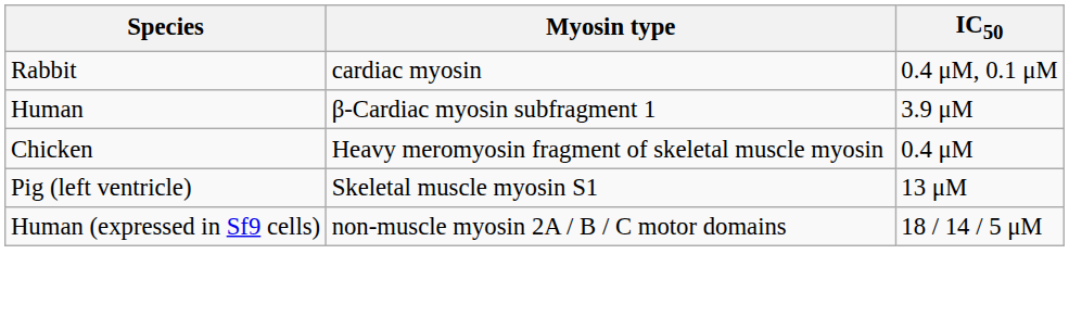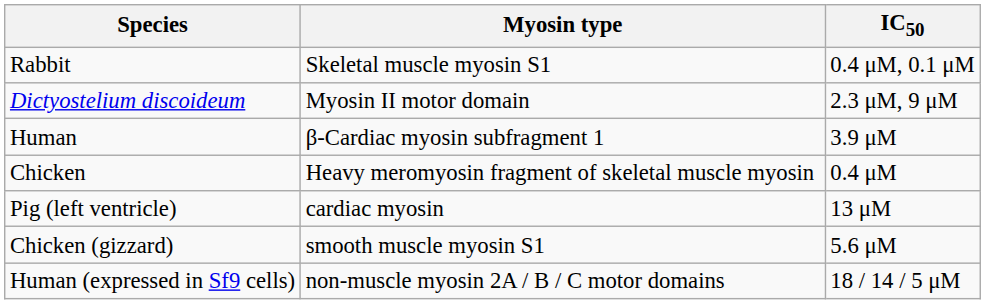 <table class="wikitable">
 <tr>
 <th>Species</th>
 <th>Myosin type</th>
 <th>IC<sub>50</sub></th>
 </tr>
 <tr>
 <td>Rabbit</td>
-<td>cardiac myosin</td>
+<td>Skeletal muscle myosin S1</td>
 <td>0.4 μM, 0.1 μM</td>
+</tr>
+<tr>
+<td><em><a href='#'>Dictyostelium discoideum</a></em></td>
+<td>Myosin II motor domain</td>
+<td>2.3 μM, 9 μM</td>
 </tr>
 <tr>
 <td>Human</td>
 <td>β-Cardiac myosin subfragment 1 </td>
 <td>3.9 μM</td>
 </tr>
 <tr>
 <td>Chicken</td>
 <td>Heavy meromyosin fragment of skeletal muscle myosin </td>
 <td>0.4 μM</td>
 </tr>
 <tr>
 <td>Pig (left ventricle)</td>
-<td>Skeletal muscle myosin S1</td>
+<td>cardiac myosin</td>
 <td>13 μM</td>
+</tr>
+<tr>
+<td>Chicken (gizzard)</td>
+<td>smooth muscle myosin S1</td>
+<td>5.6 μM</td>
 </tr>
 <tr>
 <td>Human (expressed in <a href='#'>Sf9</a> cells)</td>
 <td>non-muscle myosin 2A / B / C motor domains</td>
 <td>18 / 14 / 5 μM</td>
 </tr>
 </table>
